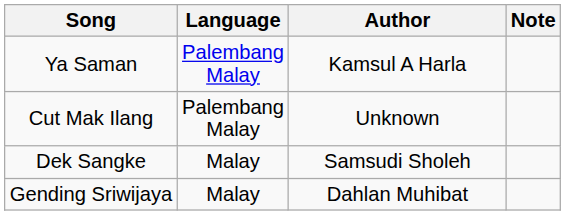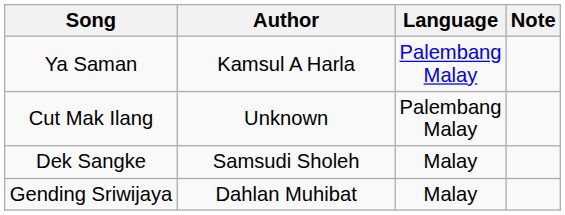 <table class="wikitable" style="width:50%;text-align:center">
 <tr>
 <th style="width:35%">Song</th>
+<th style="width:45%">Author</th>
 <th style="width:10%">Language</th>
-<th style="width:45%">Author</th>
 <th style="width:5%">Note</th>
 </tr>
 <tr>
 <td>Ya Saman</td>
+<td>Kamsul A Harla</td>
 <td><a href='#'>Palembang Malay</a></td>
-<td>Kamsul A Harla</td>
 <td></td>
 </tr>
 <tr>
 <td>Cut Mak Ilang</td>
+<td>Unknown</td>
 <td>Palembang Malay</td>
-<td>Unknown</td>
 <td></td>
 </tr>
 <tr>
 <td>Dek Sangke</td>
+<td>Samsudi Sholeh</td>
 <td>Malay</td>
-<td>Samsudi Sholeh</td>
 <td></td>
 </tr>
 <tr>
 <td>Gending Sriwijaya</td>
+<td>Dahlan Muhibat</td>
 <td>Malay</td>
-<td>Dahlan Muhibat</td>
 <td></td>
 </tr>
 </table>
